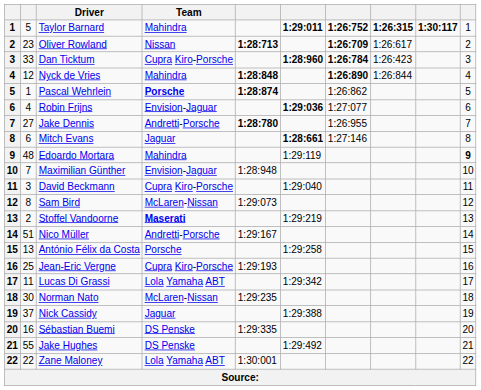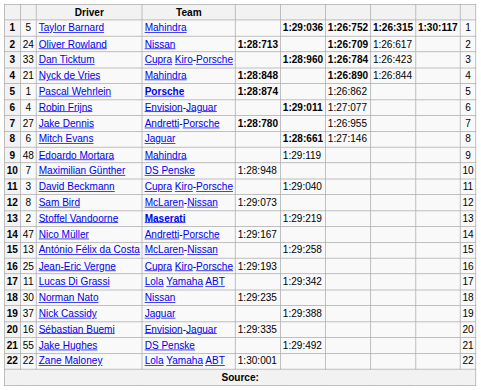 <table class="wikitable sortable" style="font-size: 85%">
 <tr>
 <th scope="col"></th>
 <th scope="col"></th>
 <th scope="col">Driver</th>
 <th scope="col">Team</th>
 <th scope="col"></th>
 <th scope="col"></th>
 <th scope="col"></th>
 <th scope="col"></th>
 <th scope="col"></th>
 <th scope="col"></th>
 </tr>
 <tr>
 <th scope="row">1</th>
 <td align="center">5</td>
 <td data-sort-value=""> <a href='#'>Taylor Barnard</a></td>
 <td><a href='#'>Mahindra</a></td>
 <td></td>
-<td><strong>1:29:011</strong></td>
+<td><strong>1:29:036</strong></td>
 <td><strong>1:26:752</strong></td>
 <td><strong>1:26:315</strong></td>
 <td><strong>1:30:117</strong></td>
 <td align="center">1</td>
 </tr>
 <tr>
 <th scope="row">2</th>
-<td align="center">23</td>
+<td align="center">24</td>
 <td data-sort-value=""> <a href='#'>Oliver Rowland</a></td>
 <td><a href='#'>Nissan</a></td>
 <td><strong>1:28:713</strong></td>
 <td></td>
 <td><strong>1:26:709</strong></td>
 <td>1:26:617</td>
 <td></td>
 <td align="center">2</td>
 </tr>
 <tr>
 <th scope="row">3</th>
 <td align="center">33</td>
 <td data-sort-value=""> <a href='#'>Dan Ticktum</a></td>
 <td><a href='#'>Cupra</a> <a href='#'>Kiro</a>-<a href='#'>Porsche</a></td>
 <td></td>
 <td><strong>1:28:960</strong></td>
 <td><strong>1:26:784</strong></td>
 <td>1:26:423</td>
 <td></td>
 <td align="center">3</td>
 </tr>
 <tr>
 <th scope="row">4</th>
-<td align="center">12</td>
+<td align="center">21</td>
 <td data-sort-value=""> <a href='#'>Nyck de Vries</a></td>
 <td><a href='#'>Mahindra</a></td>
 <td><strong>1:28:848</strong></td>
 <td></td>
 <td><strong>1:26:890</strong></td>
 <td>1:26:844</td>
 <td></td>
 <td align="center">4</td>
 </tr>
 <tr>
 <th scope="row">5</th>
 <td align="center">1</td>
 <td data-sort-value=""> <a href='#'>Pascal Wehrlein</a></td>
 <td><strong><a href='#'>Porsche</a></strong></td>
 <td><strong>1:28:874</strong></td>
 <td></td>
 <td>1:26:862</td>
 <td></td>
 <td></td>
 <td align="center">5</td>
 </tr>
 <tr>
 <th scope="row">6</th>
 <td align="center">4</td>
 <td data-sort-value=""> <a href='#'>Robin Frijns</a></td>
 <td><a href='#'>Envision</a>-<a href='#'>Jaguar</a></td>
 <td></td>
-<td><strong>1:29:036</strong></td>
+<td><strong>1:29:011</strong></td>
 <td>1:27:077</td>
 <td></td>
 <td></td>
 <td align="center">6</td>
 </tr>
 <tr>
 <th scope="row">7</th>
 <td align="center">27</td>
 <td data-sort-value=""> <a href='#'>Jake Dennis</a></td>
 <td><a href='#'>Andretti</a>-<a href='#'>Porsche</a></td>
 <td><strong>1:28:780</strong></td>
 <td></td>
 <td>1:26:955</td>
 <td></td>
 <td></td>
 <td align="center">7</td>
 </tr>
 <tr>
 <th scope="row">8</th>
 <td align="center">6</td>
 <td data-sort-value=""> <a href='#'>Mitch Evans</a></td>
 <td><a href='#'>Jaguar</a></td>
 <td></td>
 <td><strong>1:28:661</strong></td>
 <td>1:27:146</td>
 <td></td>
 <td></td>
 <td align="center">8</td>
 </tr>
 <tr>
 <th scope="row">9</th>
 <td align="center">48</td>
 <td data-sort-value=""> <a href='#'>Edoardo Mortara</a></td>
 <td><a href='#'>Mahindra</a></td>
 <td></td>
 <td>1:29:119</td>
 <td></td>
 <td></td>
 <td></td>
-<td align="center"><strong>9</strong></td>
+<td align="center">9</td>
 </tr>
 <tr>
 <th scope="row">10</th>
 <td align="center">7</td>
 <td data-sort-value=""> <a href='#'>Maximilian Günther</a></td>
-<td><a href='#'>Envision</a>-<a href='#'>Jaguar</a></td>
+<td><a href='#'>DS Penske</a></td>
 <td>1:28:948</td>
 <td></td>
 <td></td>
 <td></td>
 <td></td>
 <td align="center">10</td>
 </tr>
 <tr>
 <th scope="row">11</th>
 <td align="center">3</td>
 <td data-sort-value=""> <a href='#'>David Beckmann</a></td>
 <td><a href='#'>Cupra</a> <a href='#'>Kiro</a>-<a href='#'>Porsche</a></td>
 <td></td>
 <td>1:29:040</td>
 <td></td>
 <td></td>
 <td></td>
 <td align="center">11</td>
 </tr>
 <tr>
 <th scope="row">12</th>
 <td align="center">8</td>
 <td data-sort-value=""> <a href='#'>Sam Bird</a></td>
 <td><a href='#'>McLaren</a>-<a href='#'>Nissan</a></td>
 <td>1:29:073</td>
 <td></td>
 <td></td>
 <td></td>
 <td></td>
 <td align="center">12</td>
 </tr>
 <tr>
 <th scope="row">13</th>
 <td align="center">2</td>
 <td data-sort-value=""> <a href='#'>Stoffel Vandoorne</a></td>
 <td><strong><a href='#'>Maserati</a></strong></td>
 <td></td>
 <td>1:29:219</td>
 <td></td>
 <td></td>
 <td></td>
 <td align="center">13</td>
 </tr>
 <tr>
 <th scope="row">14</th>
-<td align="center">51</td>
+<td align="center">47</td>
 <td data-sort-value=""> <a href='#'>Nico Müller</a></td>
 <td><a href='#'>Andretti</a>-<a href='#'>Porsche</a></td>
 <td>1:29:167</td>
 <td></td>
 <td></td>
 <td></td>
 <td></td>
 <td align="center">14</td>
 </tr>
 <tr>
 <th scope="row">15</th>
 <td align="center">13</td>
 <td data-sort-value=""> <a href='#'>António Félix da Costa</a></td>
-<td><a href='#'>Porsche</a></td>
+<td><a href='#'>McLaren</a>-<a href='#'>Nissan</a></td>
 <td></td>
 <td>1:29:258</td>
 <td></td>
 <td></td>
 <td></td>
 <td align="center">15</td>
 </tr>
 <tr>
 <th scope="row">16</th>
 <td align="center">25</td>
 <td data-sort-value=""> <a href='#'>Jean-Eric Vergne</a></td>
 <td><a href='#'>Cupra</a> <a href='#'>Kiro</a>-<a href='#'>Porsche</a></td>
 <td>1:29:193</td>
 <td></td>
 <td></td>
 <td></td>
 <td></td>
 <td align="center">16</td>
 </tr>
 <tr>
 <th scope="row">17</th>
 <td align="center">11</td>
 <td data-sort-value=""> <a href='#'>Lucas Di Grassi</a></td>
 <td><a href='#'>Lola</a> <a href='#'>Yamaha</a> <a href='#'>ABT</a></td>
 <td></td>
 <td>1:29:342</td>
 <td></td>
 <td></td>
 <td></td>
 <td align="center">17</td>
 </tr>
 <tr>
 <th scope="row">18</th>
 <td align="center">30</td>
 <td data-sort-value=""> <a href='#'>Norman Nato</a></td>
-<td><a href='#'>McLaren</a>-<a href='#'>Nissan</a></td>
+<td><a href='#'>Nissan</a></td>
 <td>1:29:235</td>
 <td></td>
 <td></td>
 <td></td>
 <td></td>
 <td align="center">18</td>
 </tr>
 <tr>
 <th scope="row">19</th>
 <td align="center">37</td>
 <td data-sort-value=""> <a href='#'>Nick Cassidy</a></td>
 <td><a href='#'>Jaguar</a></td>
 <td></td>
 <td>1:29:388</td>
 <td></td>
 <td></td>
 <td></td>
 <td align="center">19</td>
 </tr>
 <tr>
 <th scope="row">20</th>
 <td align="center">16</td>
 <td data-sort-value=""> <a href='#'>Sébastian Buemi</a></td>
-<td><a href='#'>DS Penske</a></td>
+<td><a href='#'>Envision</a>-<a href='#'>Jaguar</a></td>
 <td>1:29:335</td>
 <td></td>
 <td></td>
 <td></td>
 <td></td>
 <td align="center">20</td>
 </tr>
 <tr>
 <th scope="row">21</th>
 <td align="center">55</td>
 <td data-sort-value=""> <a href='#'>Jake Hughes</a></td>
 <td><a href='#'>DS Penske</a></td>
 <td></td>
 <td>1:29:492</td>
 <td></td>
 <td></td>
 <td></td>
 <td align="center">21</td>
 </tr>
 <tr>
 <th scope="row">22</th>
 <td align="center">22</td>
 <td data-sort-value=""> <a href='#'>Zane Maloney</a></td>
 <td><a href='#'>Lola</a> <a href='#'>Yamaha</a> <a href='#'>ABT</a></td>
 <td>1:30:001</td>
 <td></td>
 <td></td>
 <td></td>
 <td></td>
 <td align="center">22</td>
 </tr>
 <tr>
 <th colspan="10">Source:</th>
 </tr>
 </table>
